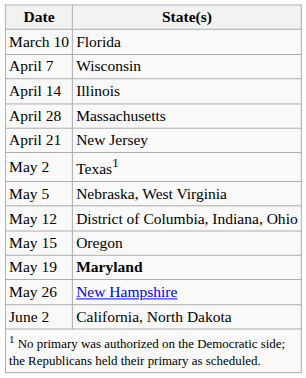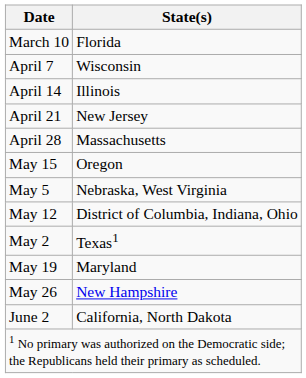 <table class="wikitable" align="right">
 <tr>
 <th>Date</th>
 <th>State(s)</th>
 </tr>
 <tr>
 <td>March 10</td>
 <td>Florida</td>
 </tr>
 <tr>
 <td>April 7</td>
 <td>Wisconsin</td>
 </tr>
 <tr>
 <td>April 14</td>
 <td>Illinois</td>
 </tr>
 <tr>
+<td>April 21</td>
+<td>New Jersey</td>
+</tr>
+<tr>
 <td>April 28</td>
 <td>Massachusetts</td>
 </tr>
 <tr>
-<td>April 21</td>
-<td>New Jersey</td>
-</tr>
-<tr>
-<td>May 2</td>
-<td>Texas<sup>1</sup></td>
+<td>May 15</td>
+<td>Oregon</td>
 </tr>
 <tr>
 <td>May 5</td>
 <td>Nebraska, West Virginia</td>
 </tr>
 <tr>
 <td>May 12</td>
 <td>District of Columbia, Indiana, Ohio</td>
 </tr>
 <tr>
-<td>May 15</td>
-<td>Oregon</td>
+<td>May 2</td>
+<td>Texas<sup>1</sup></td>
 </tr>
 <tr>
 <td>May 19</td>
-<td><strong>Maryland</strong></td>
+<td>Maryland</td>
 </tr>
 <tr>
 <td>May 26</td>
 <td><a href='#'>New Hampshire</a></td>
 </tr>
 <tr>
 <td>June 2</td>
 <td>California, North Dakota</td>
 </tr>
 <tr>
 <td colspan=2><small><sup>1</sup> No primary was authorized on the Democratic side;<br>the  Republicans held their primary as scheduled.</small></td>
 </tr>
 </table>
